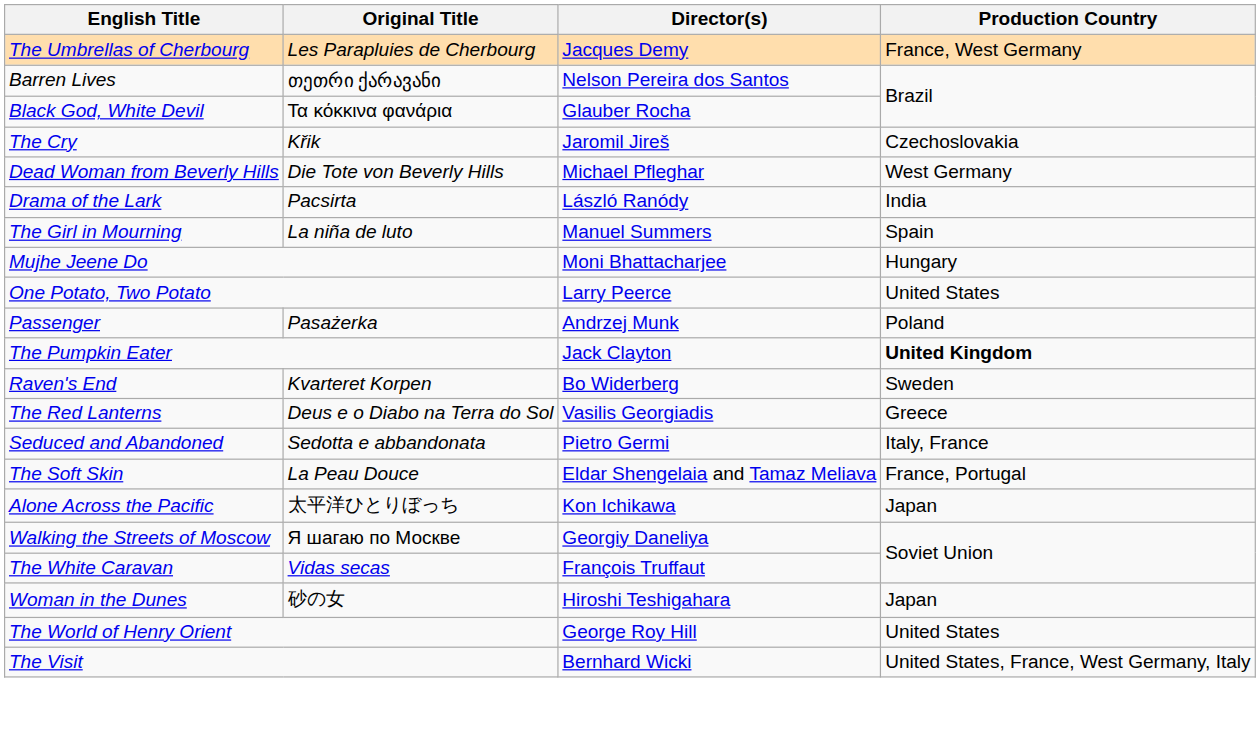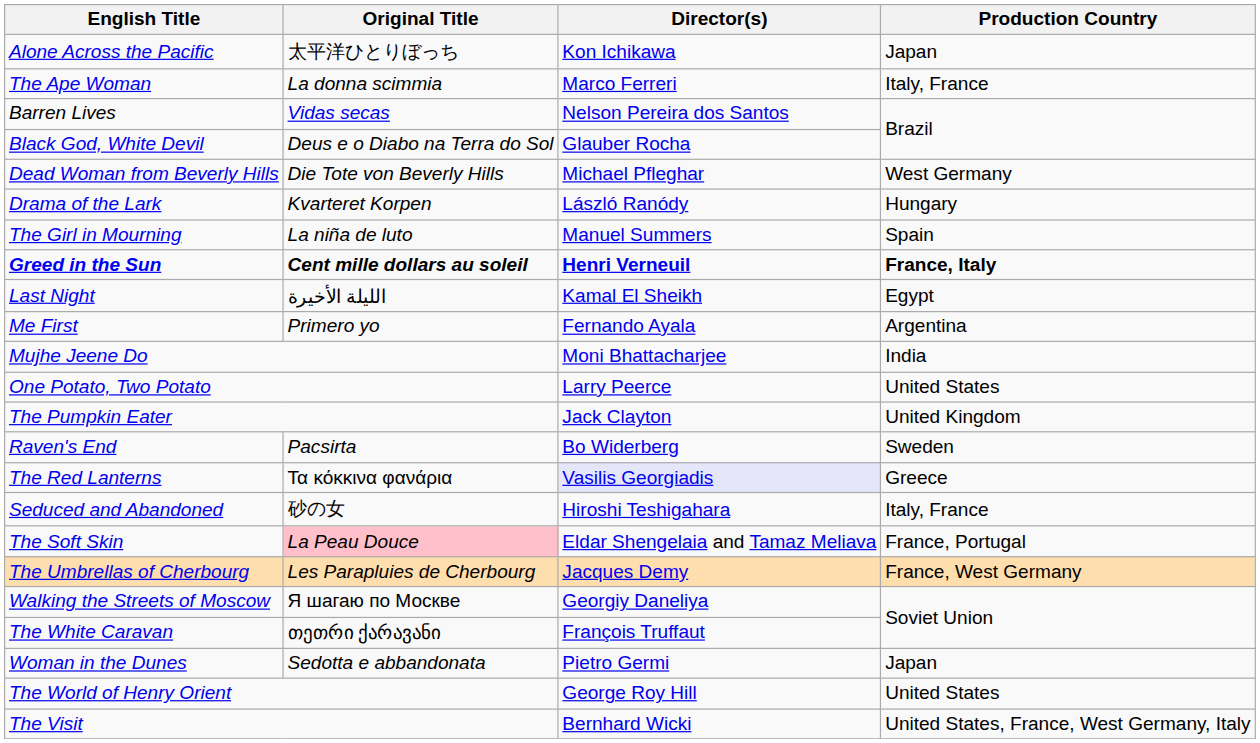 <table class="wikitable">
 <tr>
 <th>English Title</th>
 <th>Original Title</th>
 <th>Director(s)</th>
 <th>Production Country</th>
 </tr>
-<tr style="background:#FFDEAD;">
-<td><em><a href='#'>The Umbrellas of Cherbourg</a></em></td>
-<td><em>Les Parapluies de Cherbourg</em></td>
-<td><a href='#'>Jacques Demy</a></td>
-<td>France, West Germany</td>
+<tr>
+<td><em><a href='#'>Alone Across the Pacific</a></em></td>
+<td>太平洋ひとりぼっち</td>
+<td><a href='#'>Kon Ichikawa</a></td>
+<td>Japan</td>
+</tr>
+<tr>
+<td><em><a href='#'>The Ape Woman</a></em></td>
+<td><em>La donna scimmia</em></td>
+<td><a href='#'>Marco Ferreri</a></td>
+<td>Italy, France</td>
 </tr>
 <tr>
 <td><em>Barren Lives</em></td>
-<td>თეთრი ქარავანი</td>
+<td><em><a href='#'>Vidas secas</a></em></td>
 <td><a href='#'>Nelson Pereira dos Santos</a></td>
 <td rowspan="2">Brazil</td>
 </tr>
 <tr>
 <td><em><a href='#'>Black God, White Devil</a></em></td>
-<td>Τα κόκκινα φανάρια</td>
+<td><em>Deus e o Diabo na Terra do Sol</em></td>
 <td><a href='#'>Glauber Rocha</a></td>
-</tr>
-<tr>
-<td><em><a href='#'>The Cry</a></em></td>
-<td><em>Křik</em></td>
-<td><a href='#'>Jaromil Jireš</a></td>
-<td>Czechoslovakia</td>
 </tr>
 <tr>
 <td><em><a href='#'>Dead Woman from Beverly Hills</a></em></td>
 <td><em>Die Tote von Beverly Hills</em></td>
 <td><a href='#'>Michael Pfleghar</a></td>
 <td>West Germany</td>
 </tr>
 <tr>
 <td><em><a href='#'>Drama of the Lark</a></em></td>
-<td><em>Pacsirta</em></td>
+<td><em>Kvarteret Korpen</em></td>
 <td><a href='#'>László Ranódy</a></td>
-<td>India</td>
+<td>Hungary</td>
 </tr>
 <tr>
 <td><em><a href='#'>The Girl in Mourning</a></em></td>
 <td><em>La niña de luto</em></td>
 <td><a href='#'>Manuel Summers</a></td>
 <td>Spain</td>
 </tr>
 <tr>
+<td><strong><em><a href='#'>Greed in the Sun</a></em></strong></td>
+<td><strong><em>Cent mille dollars au soleil</em></strong></td>
+<td><strong><a href='#'>Henri Verneuil</a></strong></td>
+<td><strong>France, Italy</strong></td>
+</tr>
+<tr>
+<td><em><a href='#'>Last Night</a></em></td>
+<td>الليلة الأخيرة</td>
+<td><a href='#'>Kamal El Sheikh</a></td>
+<td>Egypt</td>
+</tr>
+<tr>
+<td><em><a href='#'>Me First</a></em></td>
+<td><em>Primero yo</em></td>
+<td><a href='#'>Fernando Ayala</a></td>
+<td>Argentina</td>
+</tr>
+<tr>
 <td colspan="2"><em><a href='#'>Mujhe Jeene Do</a></em></td>
 <td><a href='#'>Moni Bhattacharjee</a></td>
-<td>Hungary</td>
+<td>India</td>
 </tr>
 <tr>
 <td colspan="2"><em><a href='#'>One Potato, Two Potato</a></em></td>
 <td><a href='#'>Larry Peerce</a></td>
 <td>United States</td>
 </tr>
 <tr>
-<td><em><a href='#'>Passenger</a></em></td>
-<td><em>Pasażerka</em></td>
-<td><a href='#'>Andrzej Munk</a></td>
-<td>Poland</td>
-</tr>
-<tr>
 <td colspan="2"><em><a href='#'>The Pumpkin Eater</a></em></td>
 <td><a href='#'>Jack Clayton</a></td>
-<td><strong>United Kingdom</strong></td>
+<td>United Kingdom</td>
 </tr>
 <tr>
 <td><em><a href='#'>Raven's End</a></em></td>
-<td><em>Kvarteret Korpen</em></td>
+<td><em>Pacsirta</em></td>
 <td><a href='#'>Bo Widerberg</a></td>
 <td>Sweden</td>
 </tr>
 <tr>
 <td><em><a href='#'>The Red Lanterns</a></em></td>
-<td><em>Deus e o Diabo na Terra do Sol</em></td>
-<td><a href='#'>Vasilis Georgiadis</a></td>
+<td>Τα κόκκινα φανάρια</td>
+<td style="background: lavender;"><a href='#'>Vasilis Georgiadis</a></td>
 <td>Greece</td>
 </tr>
 <tr>
 <td><em><a href='#'>Seduced and Abandoned</a></em></td>
-<td><em>Sedotta e abbandonata</em></td>
-<td><a href='#'>Pietro Germi</a></td>
+<td>砂の女</td>
+<td><a href='#'>Hiroshi Teshigahara</a></td>
 <td>Italy, France</td>
 </tr>
 <tr>
 <td><em><a href='#'>The Soft Skin</a></em></td>
-<td><em>La Peau Douce</em></td>
+<td style="background: pink;"><em>La Peau Douce</em></td>
 <td><a href='#'>Eldar Shengelaia</a> and <a href='#'>Tamaz Meliava</a></td>
 <td>France, Portugal</td>
 </tr>
-<tr>
-<td><em><a href='#'>Alone Across the Pacific</a></em></td>
-<td>太平洋ひとりぼっち</td>
-<td><a href='#'>Kon Ichikawa</a></td>
-<td>Japan</td>
+<tr style="background:#FFDEAD;">
+<td><em><a href='#'>The Umbrellas of Cherbourg</a></em></td>
+<td><em>Les Parapluies de Cherbourg</em></td>
+<td><a href='#'>Jacques Demy</a></td>
+<td>France, West Germany</td>
 </tr>
 <tr>
 <td><em><a href='#'>Walking the Streets of Moscow</a></em></td>
 <td>Я шагаю по Москве</td>
 <td><a href='#'>Georgiy Daneliya</a></td>
 <td rowspan="2">Soviet Union</td>
 </tr>
 <tr>
 <td><em><a href='#'>The White Caravan</a></em></td>
-<td><em><a href='#'>Vidas secas</a></em></td>
+<td>თეთრი ქარავანი</td>
 <td><a href='#'>François Truffaut</a></td>
 </tr>
 <tr>
 <td><em><a href='#'>Woman in the Dunes</a></em></td>
-<td>砂の女</td>
-<td><a href='#'>Hiroshi Teshigahara</a></td>
+<td><em>Sedotta e abbandonata</em></td>
+<td><a href='#'>Pietro Germi</a></td>
 <td>Japan</td>
 </tr>
 <tr>
 <td colspan="2"><em><a href='#'>The World of Henry Orient</a></em></td>
 <td><a href='#'>George Roy Hill</a></td>
 <td>United States</td>
 </tr>
 <tr>
 <td colspan="2"><em><a href='#'>The Visit</a></em></td>
 <td><a href='#'>Bernhard Wicki</a></td>
 <td>United States, France, West Germany, Italy</td>
 </tr>
 </table>
